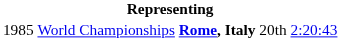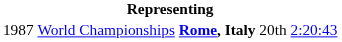 <table>
 <tr>
 <th colspan="5">Representing </th>
 </tr>
 <tr>
-<td>1985</td>
+<td>1987</td>
 <td><a href='#'>World Championships</a></td>
 <td><strong><a href='#'>Rome</a>, Italy</strong></td>
 <td>20th</td>
 <td><a href='#'>2:20:43</a></td>
 </tr>
 </table>
